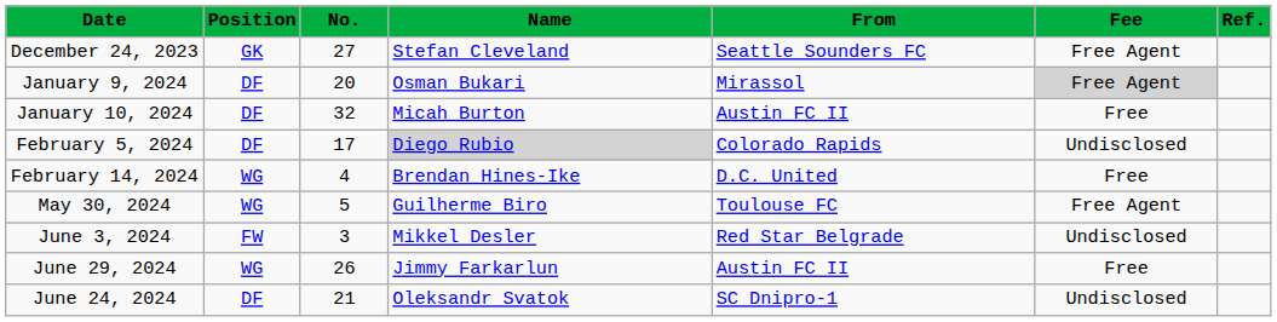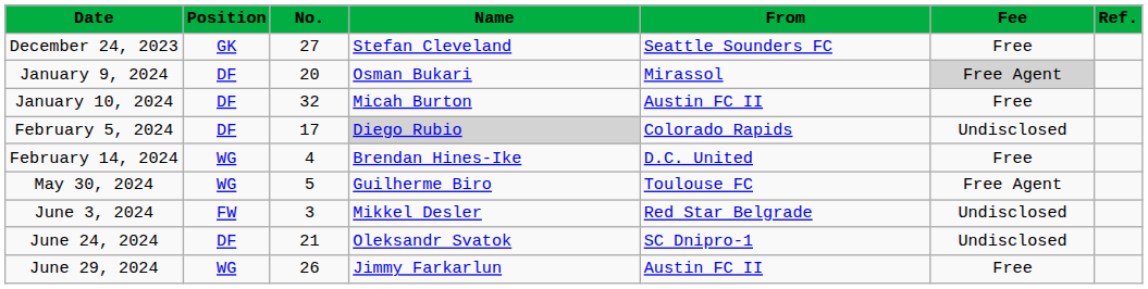 <table class="wikitable" style="text-align:center; font-size:90%; ">
 <tr>
 <th style="background:#00AE42; color:#000000; width:120px;">Date</th>
 <th style="background:#00AE42; color:#000000; width:50px;">Position</th>
 <th style="background:#00AE42; color:#000000; width:50px;">No.</th>
 <th style="background:#00AE42; color:#000000; width:200px;">Name</th>
 <th style="background:#00AE42; color:#000000; width:200px;">From</th>
 <th style="background:#00AE42; color:#000000; width:110px;">Fee</th>
 <th style="background:#00AE42; color:#000000; width:25px;">Ref.</th>
 </tr>
 <tr>
 <td>December 24, 2023</td>
 <td><a href='#'>GK</a></td>
 <td>27</td>
 <td align="left"> <a href='#'>Stefan Cleveland</a></td>
 <td align="left"> <a href='#'>Seattle Sounders FC</a></td>
-<td>Free Agent</td>
+<td>Free</td>
 <td></td>
 </tr>
 <tr>
 <td>January 9, 2024</td>
 <td><a href='#'>DF</a></td>
 <td>20</td>
 <td align="left"> <a href='#'>Osman Bukari</a></td>
 <td align="left"> <a href='#'>Mirassol</a></td>
 <td style="background: lightgrey;">Free Agent</td>
 <td></td>
 </tr>
 <tr>
 <td>January 10, 2024</td>
 <td><a href='#'>DF</a></td>
 <td>32</td>
 <td align="left"> <a href='#'>Micah Burton</a></td>
 <td align="left"> <a href='#'>Austin FC II</a></td>
 <td>Free</td>
 <td></td>
 </tr>
 <tr>
 <td>February 5, 2024</td>
 <td><a href='#'>DF</a></td>
 <td>17</td>
 <td align="left" style="background: lightgrey;"> <a href='#'>Diego Rubio</a></td>
 <td align="left"> <a href='#'>Colorado Rapids</a></td>
 <td>Undisclosed</td>
 <td></td>
 </tr>
 <tr>
 <td>February 14, 2024</td>
 <td><a href='#'>WG</a></td>
 <td>4</td>
 <td align="left"> <a href='#'>Brendan Hines-Ike</a></td>
 <td align="left"> <a href='#'>D.C. United</a></td>
 <td>Free</td>
 <td></td>
 </tr>
 <tr>
 <td>May 30, 2024</td>
 <td><a href='#'>WG</a></td>
 <td>5</td>
 <td align="left"> <a href='#'>Guilherme Biro</a></td>
 <td align="left"> <a href='#'>Toulouse FC</a></td>
 <td>Free Agent</td>
 <td></td>
 </tr>
 <tr>
 <td>June 3, 2024</td>
 <td><a href='#'>FW</a></td>
 <td>3</td>
 <td align="left"> <a href='#'>Mikkel Desler</a></td>
 <td align="left"> <a href='#'>Red Star Belgrade</a></td>
 <td>Undisclosed</td>
 <td></td>
 </tr>
 <tr>
+<td>June 24, 2024</td>
+<td><a href='#'>DF</a></td>
+<td>21</td>
+<td align="left"> <a href='#'>Oleksandr Svatok</a></td>
+<td align="left"> <a href='#'>SC Dnipro-1</a></td>
+<td>Undisclosed</td>
+<td></td>
+</tr>
+<tr>
 <td>June 29, 2024</td>
 <td><a href='#'>WG</a></td>
 <td>26</td>
 <td align="left"> <a href='#'>Jimmy Farkarlun</a></td>
 <td align="left"> <a href='#'>Austin FC II</a></td>
 <td>Free</td>
 <td></td>
 </tr>
-<tr>
-<td>June 24, 2024</td>
-<td><a href='#'>DF</a></td>
-<td>21</td>
-<td align="left"> <a href='#'>Oleksandr Svatok</a></td>
-<td align="left"> <a href='#'>SC Dnipro-1</a></td>
-<td>Undisclosed</td>
-<td></td>
-</tr>
 </table>
